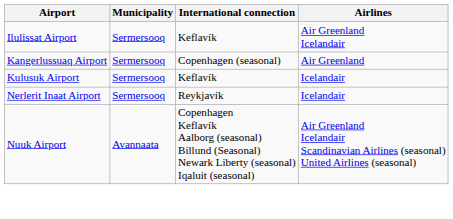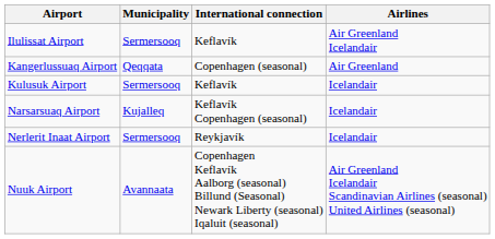 <table class="wikitable sortable">
 <tr>
 <th>Airport</th>
 <th>Municipality</th>
 <th>International connection</th>
 <th>Airlines</th>
 </tr>
 <tr>
 <td><a href='#'>Ilulissat Airport</a></td>
 <td><a href='#'>Sermersooq</a></td>
 <td>Keflavík</td>
 <td><a href='#'>Air Greenland</a><br><a href='#'>Icelandair</a></td>
 </tr>
 <tr>
 <td><a href='#'>Kangerlussuaq Airport</a></td>
-<td><a href='#'>Sermersooq</a></td>
+<td><a href='#'>Qeqqata</a></td>
 <td>Copenhagen (seasonal)</td>
 <td><a href='#'>Air Greenland</a></td>
 </tr>
 <tr>
 <td><a href='#'>Kulusuk Airport</a></td>
 <td><a href='#'>Sermersooq</a></td>
 <td>Keflavík</td>
+<td><a href='#'>Icelandair</a></td>
+</tr>
+<tr>
+<td><a href='#'>Narsarsuaq Airport</a></td>
+<td><a href='#'>Kujalleq</a></td>
+<td>Keflavík <br>Copenhagen (seasonal)</td>
 <td><a href='#'>Icelandair</a></td>
 </tr>
 <tr>
 <td><a href='#'>Nerlerit Inaat Airport</a></td>
 <td><a href='#'>Sermersooq</a></td>
 <td>Reykjavík</td>
 <td><a href='#'>Icelandair</a></td>
 </tr>
 <tr>
 <td><a href='#'>Nuuk Airport</a></td>
 <td><a href='#'>Avannaata</a></td>
 <td>Copenhagen <br>Keflavík <br>Aalborg (seasonal)<br>Billund (Seasonal)<br>Newark Liberty (seasonal) <br>Iqaluit (seasonal)</td>
 <td><a href='#'>Air Greenland</a><br><a href='#'>Icelandair</a><br><a href='#'>Scandinavian Airlines</a> (seasonal)<br><a href='#'>United Airlines</a> (seasonal)</td>
 </tr>
 </table>
